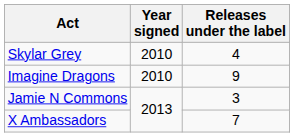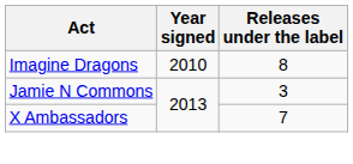 <table class="wikitable">
 <tr style="background:#ccc;">
 <th style="text-align:center;">Act</th>
 <th style="text-align:center;">Year <br>signed</th>
 <th style="text-align:center;">Releases <br>under the label</th>
 </tr>
 <tr>
-<td><a href='#'>Skylar Grey</a></td>
-<td style="text-align:center;">2010</td>
-<td style="text-align:center;">4</td>
-</tr>
-<tr>
 <td><a href='#'>Imagine Dragons</a></td>
 <td style="text-align:center;">2010</td>
-<td style="text-align:center;">9</td>
+<td style="text-align:center;">8</td>
 </tr>
 <tr>
 <td><a href='#'>Jamie N Commons</a></td>
 <td style="text-align:center;" rowspan="2">2013</td>
 <td style="text-align:center;">3</td>
 </tr>
 <tr>
 <td><a href='#'>X Ambassadors</a></td>
 <td style="text-align:center;">7</td>
 </tr>
 </table>
